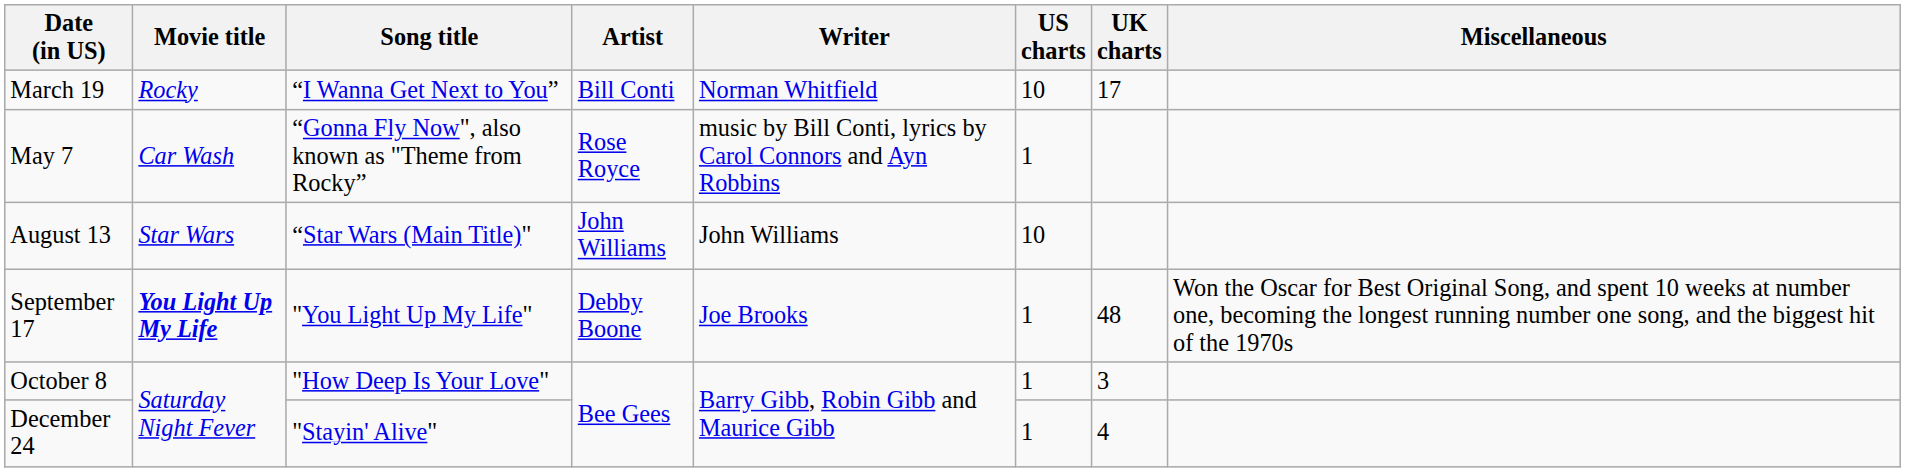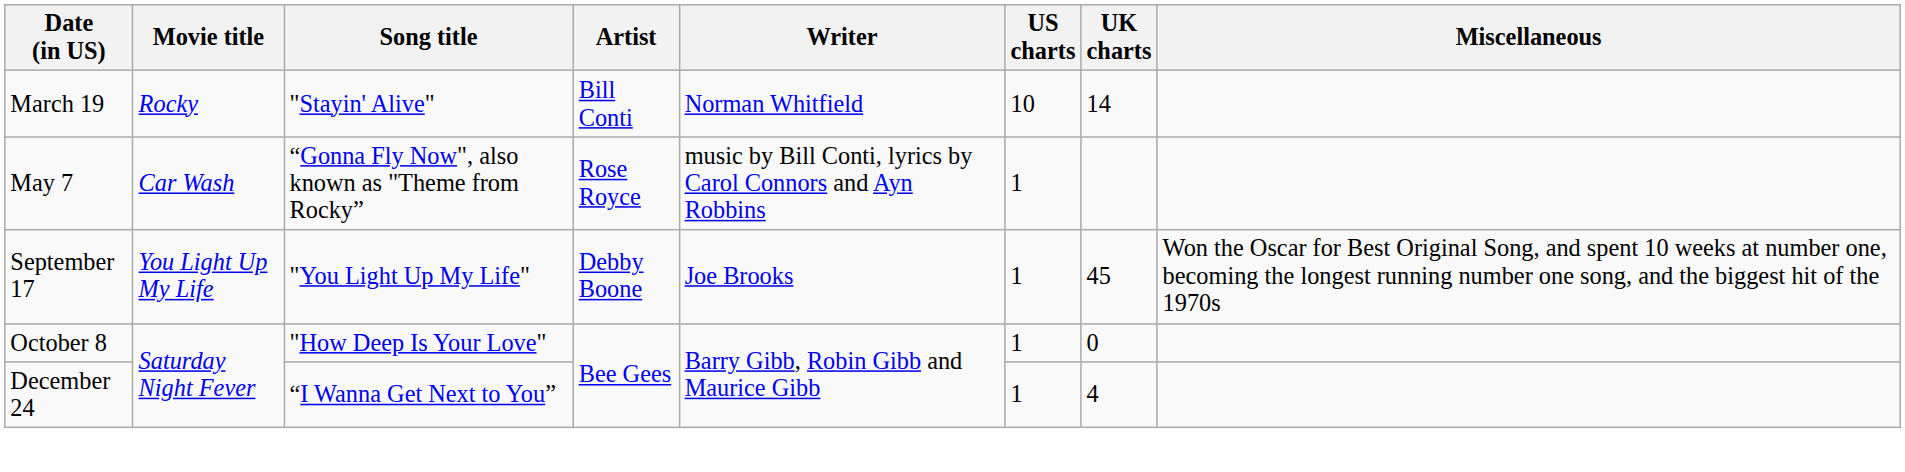 <table class="wikitable sortable">
 <tr>
 <th>Date<br>(in US)</th>
 <th>Movie title</th>
 <th>Song title</th>
 <th>Artist</th>
 <th>Writer</th>
 <th>US <br>charts</th>
 <th>UK<br>charts</th>
 <th>Miscellaneous</th>
 </tr>
 <tr>
 <td>March 19</td>
 <td><em><a href='#'>Rocky</a></em></td>
-<td>“<a href='#'>I Wanna Get Next to You</a>”</td>
+<td>"<a href='#'>Stayin' Alive</a>"</td>
 <td><a href='#'>Bill Conti</a></td>
 <td><a href='#'>Norman Whitfield</a></td>
 <td>10</td>
-<td>17</td>
+<td>14</td>
 <td></td>
 </tr>
 <tr>
 <td>May 7</td>
 <td><em><a href='#'>Car Wash</a></em></td>
 <td>“<a href='#'>Gonna Fly Now</a>", also known as "Theme from Rocky”</td>
 <td><a href='#'>Rose Royce</a></td>
 <td>music by Bill Conti, lyrics by <a href='#'>Carol Connors</a> and <a href='#'>Ayn Robbins</a></td>
 <td>1</td>
 <td></td>
 </tr>
 <tr>
-<td>August 13</td>
-<td><em><a href='#'>Star Wars</a></em></td>
-<td>“<a href='#'>Star Wars (Main Title)</a>"</td>
-<td><a href='#'>John Williams</a></td>
-<td>John Williams</td>
-<td>10</td>
-<td></td>
-<td></td>
-</tr>
-<tr>
 <td>September 17</td>
-<td><strong><em><a href='#'>You Light Up My Life</a></em></strong></td>
+<td><em><a href='#'>You Light Up My Life</a></em></td>
 <td>"<a href='#'>You Light Up My Life</a>"</td>
 <td><a href='#'>Debby Boone</a></td>
 <td><a href='#'>Joe Brooks</a></td>
 <td>1</td>
-<td>48</td>
+<td>45</td>
 <td>Won the Oscar for Best Original Song, and spent 10 weeks at number one, becoming the longest running number one song, and the biggest hit of the 1970s</td>
 </tr>
 <tr>
 <td>October 8</td>
 <td rowspan="2"><em><a href='#'>Saturday Night Fever</a></em></td>
 <td>"<a href='#'>How Deep Is Your Love</a>"</td>
 <td rowspan="2"><a href='#'>Bee Gees</a></td>
 <td rowspan="2"><a href='#'>Barry Gibb</a>, <a href='#'>Robin Gibb</a> and <a href='#'>Maurice Gibb</a></td>
 <td>1</td>
-<td>3</td>
+<td>0</td>
 <td></td>
 </tr>
 <tr>
 <td>December 24</td>
-<td>"<a href='#'>Stayin' Alive</a>"</td>
+<td>“<a href='#'>I Wanna Get Next to You</a>”</td>
 <td>1</td>
 <td>4</td>
 <td></td>
 </tr>
 </table>
